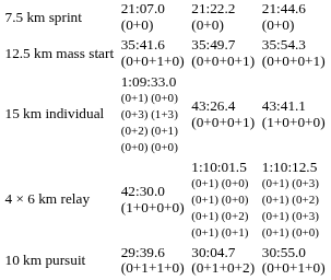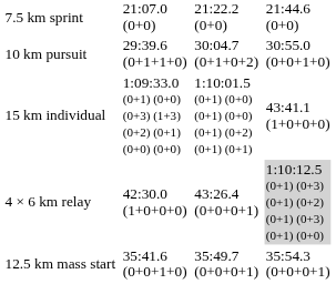 <table>
 <tr>
 <td>7.5 km sprint<br></td>
 <td></td>
 <td>21:07.0<br>(0+0)</td>
 <td></td>
 <td>21:22.2<br>(0+0)</td>
 <td></td>
 <td>21:44.6<br>(0+0)</td>
 </tr>
 <tr>
+<td>10 km pursuit<br></td>
+<td></td>
+<td>29:39.6<br>(0+1+1+0)</td>
+<td></td>
+<td>30:04.7<br>(0+1+0+2)</td>
+<td></td>
+<td>30:55.0<br>(0+0+1+0)</td>
+</tr>
+<tr>
+<td>15 km individual<br></td>
+<td></td>
+<td>1:09:33.0<br><small>(0+1) (0+0)<br>(0+3) (1+3)<br>(0+2) (0+1)<br>(0+0) (0+0)</small></td>
+<td></td>
+<td>1:10:01.5<br><small>(0+1) (0+0)<br>(0+1) (0+0)<br>(0+1) (0+2)<br>(0+1) (0+1)</small></td>
+<td></td>
+<td>43:41.1<br>(1+0+0+0)</td>
+</tr>
+<tr>
+<td>4 × 6 km relay<br></td>
+<td></td>
+<td>42:30.0<br>(1+0+0+0)</td>
+<td></td>
+<td>43:26.4<br>(0+0+0+1)</td>
+<td></td>
+<td style="background: lightgrey;">1:10:12.5<br><small>(0+1) (0+3)<br>(0+1) (0+2)<br>(0+1) (0+3)<br>(0+1) (0+0)</small></td>
+</tr>
+<tr>
 <td>12.5 km mass start<br></td>
 <td></td>
 <td>35:41.6<br>(0+0+1+0)</td>
 <td></td>
 <td>35:49.7<br>(0+0+0+1)</td>
 <td></td>
 <td>35:54.3<br>(0+0+0+1)</td>
 </tr>
-<tr>
-<td>15 km individual<br></td>
-<td></td>
-<td>1:09:33.0<br><small>(0+1) (0+0)<br>(0+3) (1+3)<br>(0+2) (0+1)<br>(0+0) (0+0)</small></td>
-<td></td>
-<td>43:26.4<br>(0+0+0+1)</td>
-<td></td>
-<td>43:41.1<br>(1+0+0+0)</td>
-</tr>
-<tr>
-<td>4 × 6 km relay<br></td>
-<td></td>
-<td>42:30.0<br>(1+0+0+0)</td>
-<td></td>
-<td>1:10:01.5<br><small>(0+1) (0+0)<br>(0+1) (0+0)<br>(0+1) (0+2)<br>(0+1) (0+1)</small></td>
-<td></td>
-<td>1:10:12.5<br><small>(0+1) (0+3)<br>(0+1) (0+2)<br>(0+1) (0+3)<br>(0+1) (0+0)</small></td>
-</tr>
-<tr>
-<td>10 km pursuit<br></td>
-<td></td>
-<td>29:39.6<br>(0+1+1+0)</td>
-<td></td>
-<td>30:04.7<br>(0+1+0+2)</td>
-<td></td>
-<td>30:55.0<br>(0+0+1+0)</td>
-</tr>
 </table>
